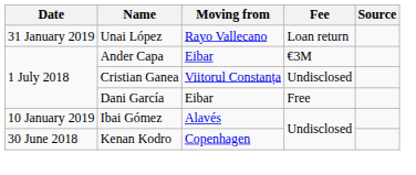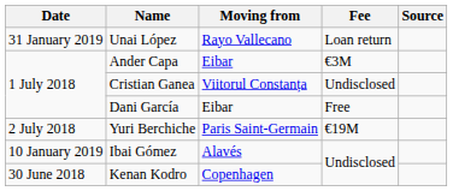 <table class=wikitable>
 <tr>
 <th>Date</th>
 <th>Name</th>
 <th>Moving from</th>
 <th>Fee</th>
 <th>Source</th>
 </tr>
 <tr>
 <td>31 January 2019</td>
 <td> Unai López</td>
 <td> <a href='#'>Rayo Vallecano</a></td>
 <td>Loan return</td>
 <td></td>
 </tr>
 <tr>
 <td rowspan=3>1 July 2018</td>
 <td> Ander Capa</td>
 <td> <a href='#'>Eibar</a></td>
 <td>€3M</td>
 <td></td>
 </tr>
 <tr>
 <td> Cristian Ganea</td>
 <td> <a href='#'>Viitorul Constanța</a></td>
 <td>Undisclosed</td>
 <td></td>
 </tr>
 <tr>
 <td> Dani García</td>
 <td> Eibar</td>
 <td>Free</td>
 <td></td>
 </tr>
 <tr>
+<td>2 July 2018</td>
+<td> Yuri Berchiche</td>
+<td> <a href='#'>Paris Saint-Germain</a></td>
+<td>€19M</td>
+<td></td>
+</tr>
+<tr>
 <td>10 January 2019</td>
 <td> Ibai Gómez</td>
 <td> <a href='#'>Alavés</a></td>
 <td rowspan=2>Undisclosed</td>
 <td></td>
 </tr>
 <tr>
 <td>30 June 2018</td>
 <td> Kenan Kodro</td>
 <td> <a href='#'>Copenhagen</a></td>
 <td></td>
 </tr>
 </table>
